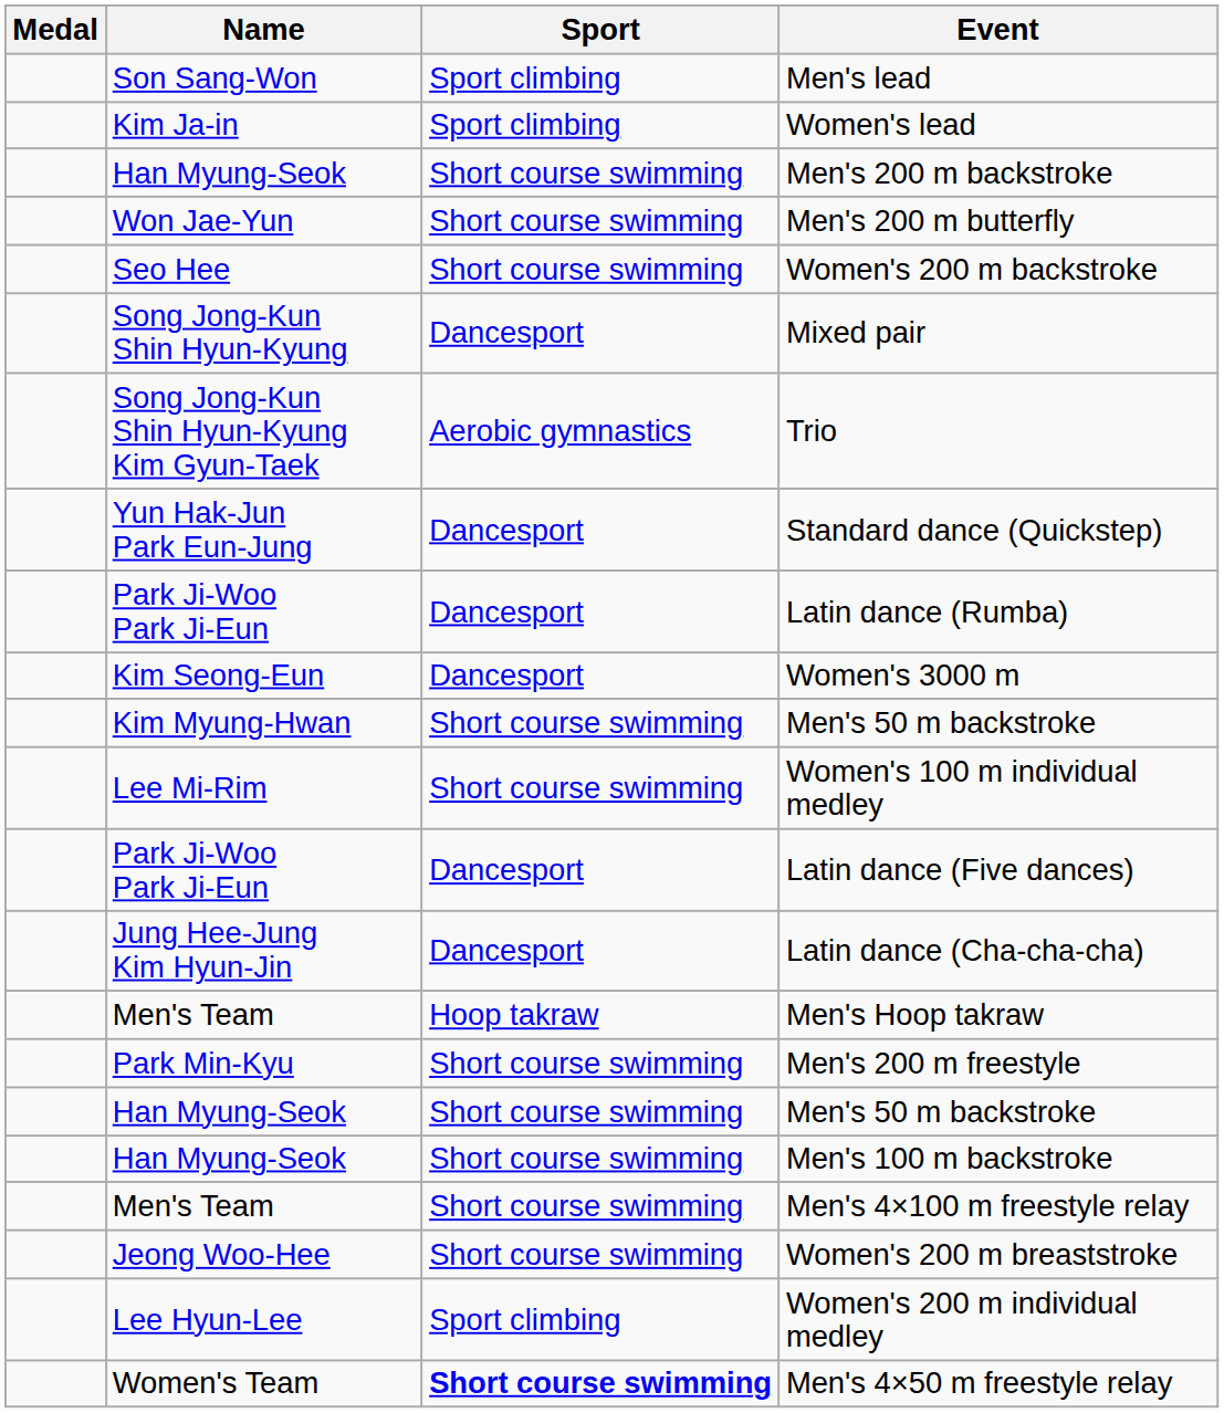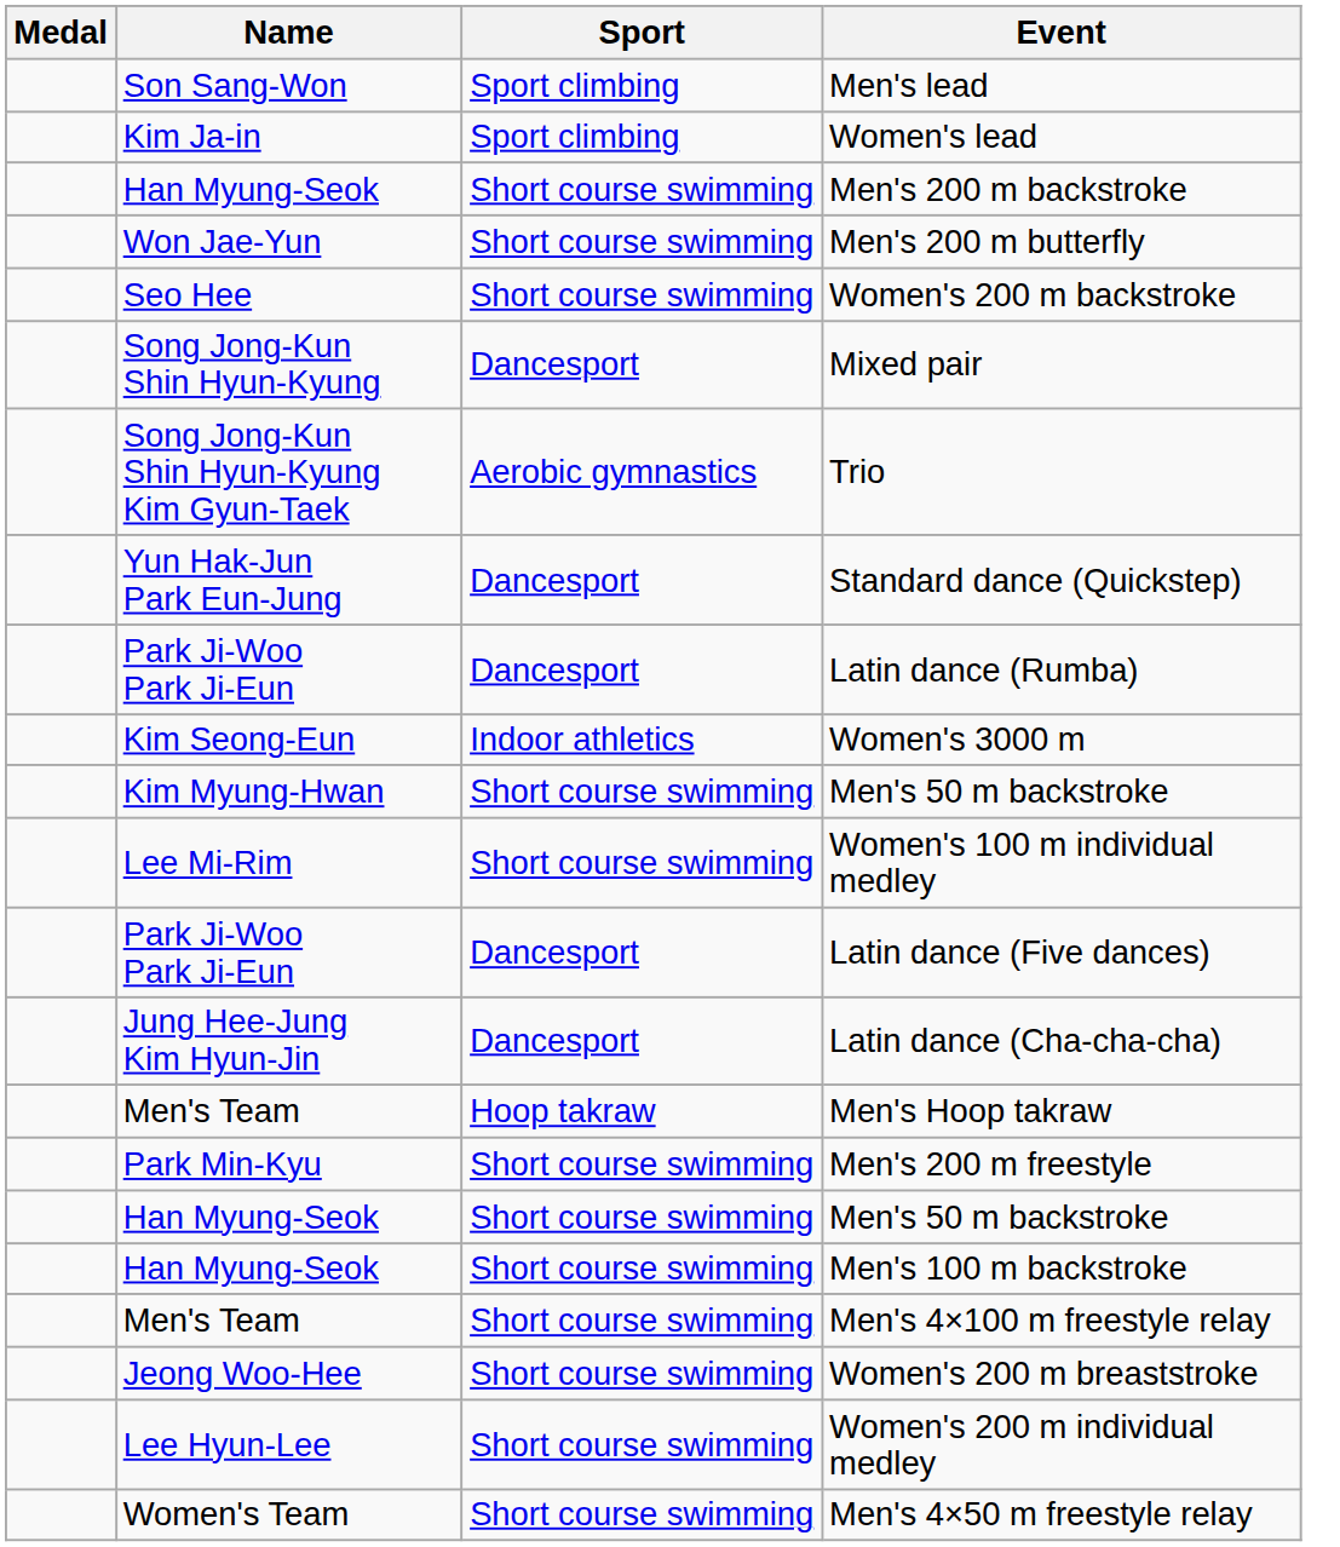 <table class="wikitable sortable" style="font-size:90%">
 <tr>
 <th>Medal</th>
 <th style="width:10em">Name</th>
 <th>Sport</th>
 <th style="width:14em">Event</th>
 </tr>
 <tr>
 <td></td>
 <td><a href='#'>Son Sang-Won</a></td>
 <td><a href='#'>Sport climbing</a></td>
 <td>Men's lead</td>
 </tr>
 <tr>
 <td></td>
 <td><a href='#'>Kim Ja-in</a></td>
 <td><a href='#'>Sport climbing</a></td>
 <td>Women's lead</td>
 </tr>
 <tr>
 <td></td>
 <td><a href='#'>Han Myung-Seok</a></td>
 <td><a href='#'>Short course swimming</a></td>
 <td>Men's 200 m backstroke</td>
 </tr>
 <tr>
 <td></td>
 <td><a href='#'>Won Jae-Yun</a></td>
 <td><a href='#'>Short course swimming</a></td>
 <td>Men's 200 m butterfly</td>
 </tr>
 <tr>
 <td></td>
 <td><a href='#'>Seo Hee</a></td>
 <td><a href='#'>Short course swimming</a></td>
 <td>Women's 200 m backstroke</td>
 </tr>
 <tr>
 <td></td>
 <td><a href='#'>Song Jong-Kun</a> <br> <a href='#'>Shin Hyun-Kyung</a></td>
 <td><a href='#'>Dancesport</a></td>
 <td>Mixed pair</td>
 </tr>
 <tr>
 <td></td>
 <td><a href='#'>Song Jong-Kun</a> <br> <a href='#'>Shin Hyun-Kyung</a> <br> <a href='#'>Kim Gyun-Taek</a></td>
 <td><a href='#'>Aerobic gymnastics</a></td>
 <td>Trio</td>
 </tr>
 <tr>
 <td></td>
 <td><a href='#'>Yun Hak-Jun</a> <br> <a href='#'>Park Eun-Jung</a></td>
 <td><a href='#'>Dancesport</a></td>
 <td>Standard dance (Quickstep)</td>
 </tr>
 <tr>
 <td></td>
 <td><a href='#'>Park Ji-Woo</a> <br> <a href='#'>Park Ji-Eun</a></td>
 <td><a href='#'>Dancesport</a></td>
 <td>Latin dance (Rumba)</td>
 </tr>
 <tr>
 <td></td>
 <td><a href='#'>Kim Seong-Eun</a></td>
-<td><a href='#'>Dancesport</a></td>
+<td><a href='#'>Indoor athletics</a></td>
 <td>Women's 3000 m</td>
 </tr>
 <tr>
 <td></td>
 <td><a href='#'>Kim Myung-Hwan</a></td>
 <td><a href='#'>Short course swimming</a></td>
 <td>Men's 50 m backstroke</td>
 </tr>
 <tr>
 <td></td>
 <td><a href='#'>Lee Mi-Rim</a></td>
 <td><a href='#'>Short course swimming</a></td>
 <td>Women's 100 m individual medley</td>
 </tr>
 <tr>
 <td></td>
 <td><a href='#'>Park Ji-Woo</a> <br> <a href='#'>Park Ji-Eun</a></td>
 <td><a href='#'>Dancesport</a></td>
 <td>Latin dance (Five dances)</td>
 </tr>
 <tr>
 <td></td>
 <td><a href='#'>Jung Hee-Jung</a> <br> <a href='#'>Kim Hyun-Jin</a></td>
 <td><a href='#'>Dancesport</a></td>
 <td>Latin dance (Cha-cha-cha)</td>
 </tr>
 <tr>
 <td></td>
 <td>Men's Team</td>
 <td><a href='#'>Hoop takraw</a></td>
 <td>Men's Hoop takraw</td>
 </tr>
 <tr>
 <td></td>
 <td><a href='#'>Park Min-Kyu</a></td>
 <td><a href='#'>Short course swimming</a></td>
 <td>Men's 200 m freestyle</td>
 </tr>
 <tr>
 <td></td>
 <td><a href='#'>Han Myung-Seok</a></td>
 <td><a href='#'>Short course swimming</a></td>
 <td>Men's 50 m backstroke</td>
 </tr>
 <tr>
 <td></td>
 <td><a href='#'>Han Myung-Seok</a></td>
 <td><a href='#'>Short course swimming</a></td>
 <td>Men's 100 m backstroke</td>
 </tr>
 <tr>
 <td></td>
 <td>Men's Team</td>
 <td><a href='#'>Short course swimming</a></td>
 <td>Men's 4×100 m freestyle relay</td>
 </tr>
 <tr>
 <td></td>
 <td><a href='#'>Jeong Woo-Hee</a></td>
 <td><a href='#'>Short course swimming</a></td>
 <td>Women's 200 m breaststroke</td>
 </tr>
 <tr>
 <td></td>
 <td><a href='#'>Lee Hyun-Lee</a></td>
-<td><a href='#'>Sport climbing</a></td>
+<td><a href='#'>Short course swimming</a></td>
 <td>Women's 200 m individual medley</td>
 </tr>
 <tr>
 <td></td>
 <td>Women's Team</td>
-<td><strong><a href='#'>Short course swimming</a></strong></td>
+<td><a href='#'>Short course swimming</a></td>
 <td>Men's 4×50 m freestyle relay</td>
 </tr>
 </table>
